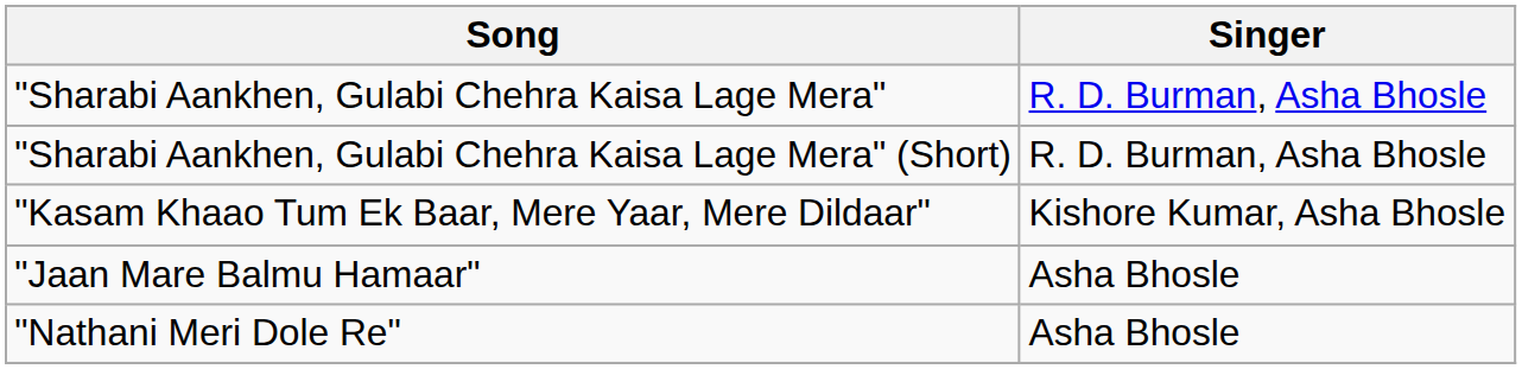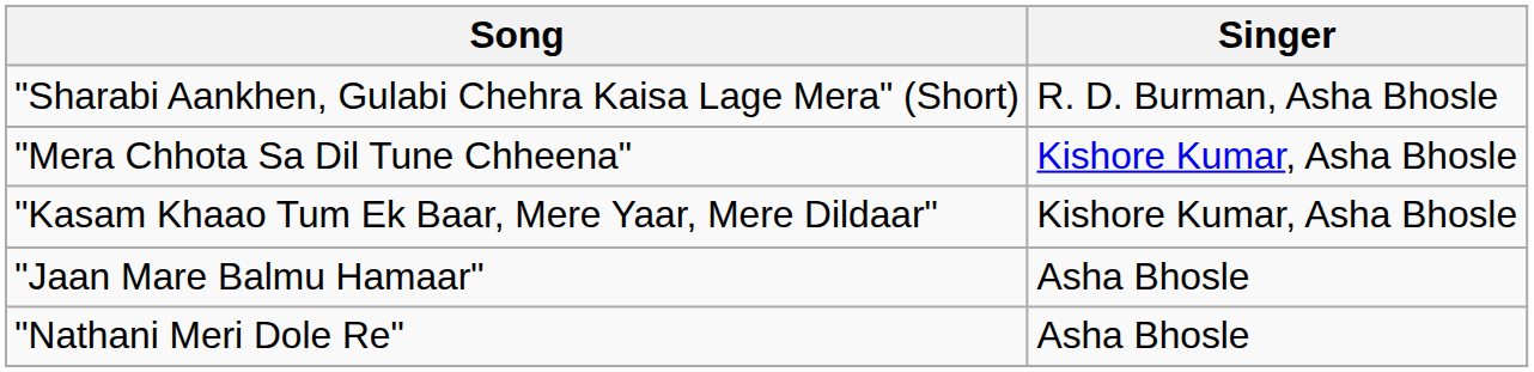 <table class="wikitable">
 <tr>
 <th>Song</th>
 <th>Singer</th>
 </tr>
 <tr>
-<td>"Sharabi Aankhen, Gulabi Chehra Kaisa Lage Mera"</td>
-<td><a href='#'>R. D. Burman</a>, <a href='#'>Asha Bhosle</a></td>
+<td>"Sharabi Aankhen, Gulabi Chehra Kaisa Lage Mera" (Short)</td>
+<td>R. D. Burman, Asha Bhosle</td>
 </tr>
 <tr>
-<td>"Sharabi Aankhen, Gulabi Chehra Kaisa Lage Mera" (Short)</td>
-<td>R. D. Burman, Asha Bhosle</td>
+<td>"Mera Chhota Sa Dil Tune Chheena"</td>
+<td><a href='#'>Kishore Kumar</a>, Asha Bhosle</td>
 </tr>
 <tr>
 <td>"Kasam Khaao Tum Ek Baar, Mere Yaar, Mere Dildaar"</td>
 <td>Kishore Kumar, Asha Bhosle</td>
 </tr>
 <tr>
 <td>"Jaan Mare Balmu Hamaar"</td>
 <td>Asha Bhosle</td>
 </tr>
 <tr>
 <td>"Nathani Meri Dole Re"</td>
 <td>Asha Bhosle</td>
 </tr>
 <tr>
 </tr>
 </table>
